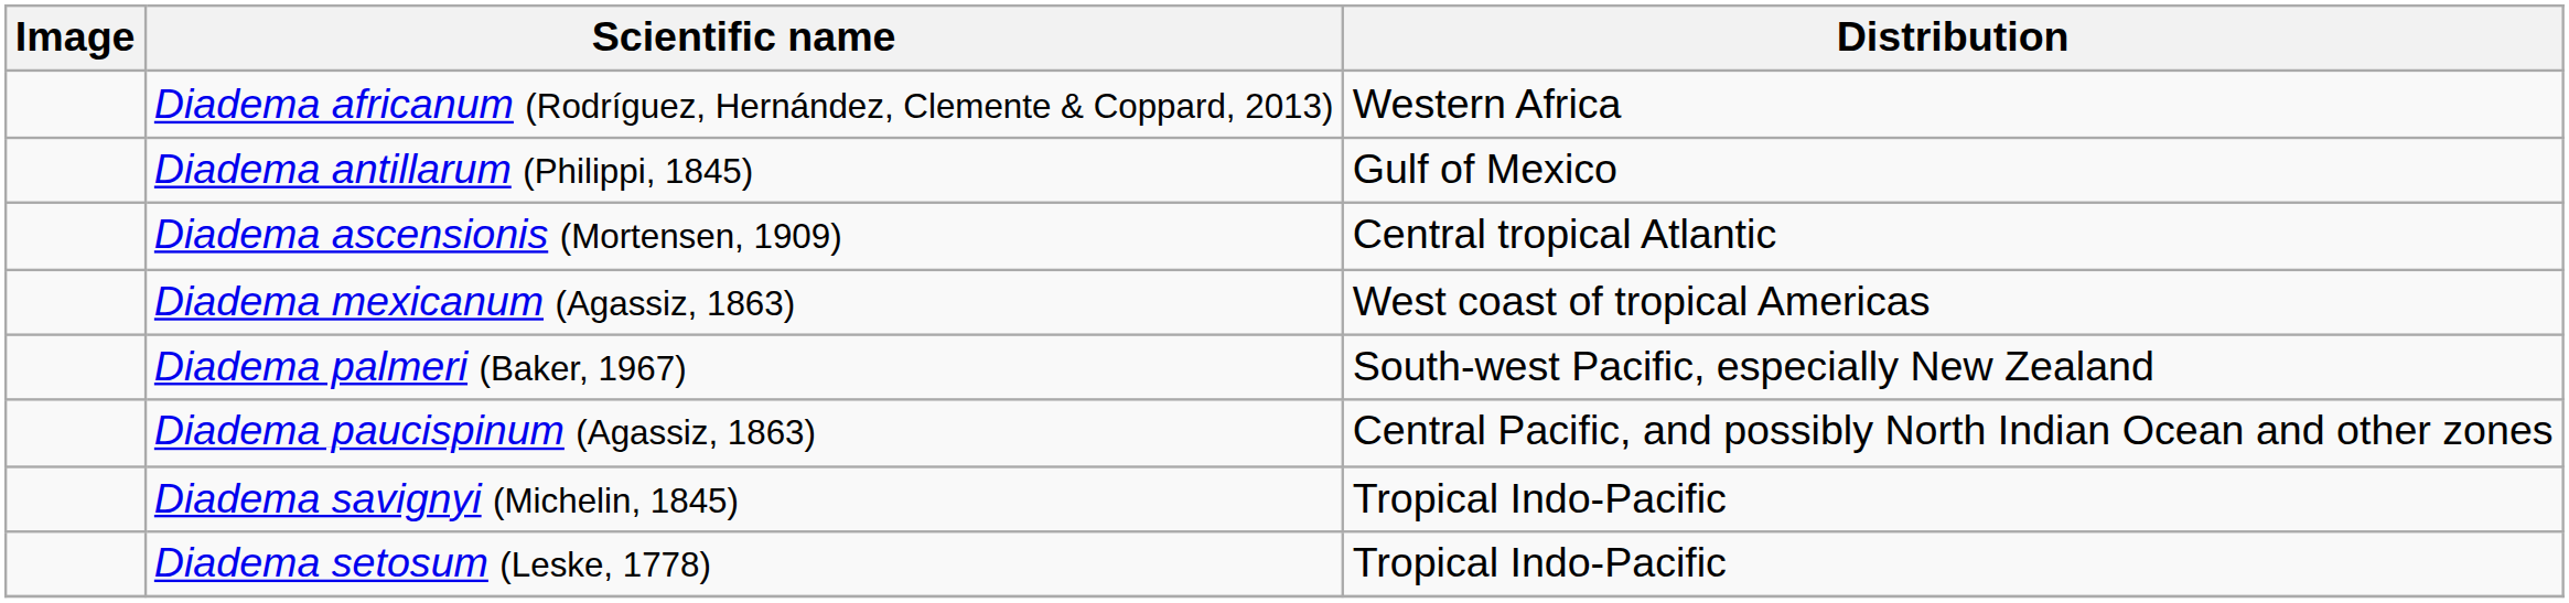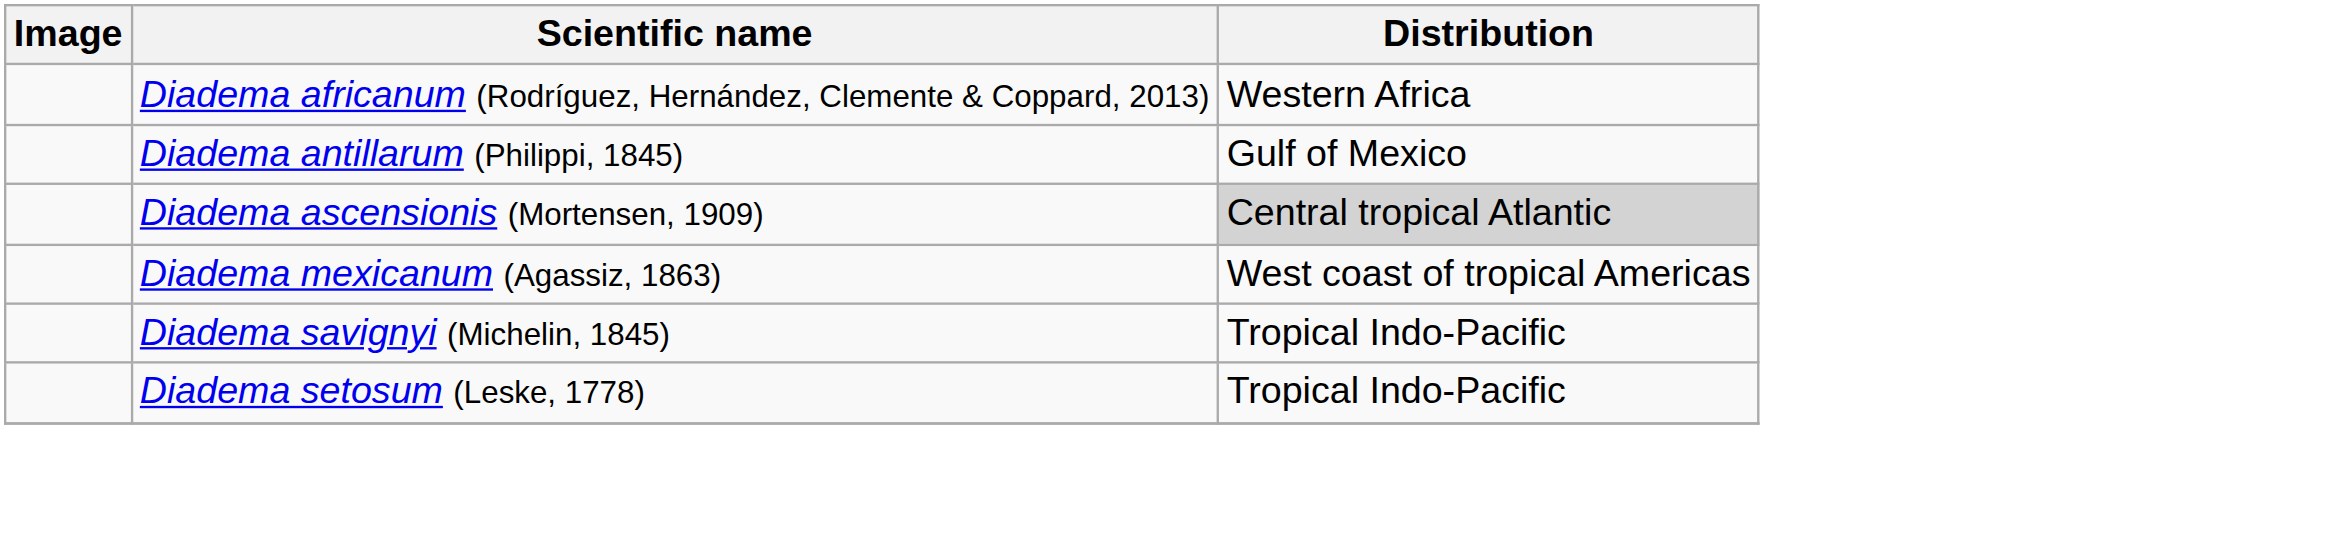 <table class="wikitable">
 <tr>
 <th>Image</th>
 <th>Scientific name</th>
 <th>Distribution</th>
 </tr>
 <tr>
 <td></td>
 <td><em><a href='#'>Diadema africanum</a></em> <small>(Rodríguez, Hernández, Clemente & Coppard, 2013)</small></td>
 <td>Western Africa</td>
 </tr>
 <tr>
 <td></td>
 <td><em><a href='#'>Diadema antillarum</a></em> <small>(Philippi, 1845)</small></td>
 <td>Gulf of Mexico</td>
 </tr>
 <tr>
 <td></td>
 <td><em><a href='#'>Diadema ascensionis</a></em> <small>(Mortensen, 1909)</small></td>
-<td>Central tropical Atlantic</td>
+<td style="background: lightgrey;">Central tropical Atlantic</td>
 </tr>
 <tr>
 <td></td>
 <td><em><a href='#'>Diadema mexicanum</a></em> <small>(Agassiz, 1863)</small></td>
 <td>West coast of tropical Americas</td>
-</tr>
-<tr>
-<td></td>
-<td><em><a href='#'>Diadema palmeri</a></em> <small>(Baker, 1967)</small></td>
-<td>South-west Pacific, especially New Zealand</td>
-</tr>
-<tr>
-<td></td>
-<td><em><a href='#'>Diadema paucispinum</a></em> <small>(Agassiz, 1863)</small></td>
-<td>Central Pacific, and possibly North Indian Ocean and other zones</td>
 </tr>
 <tr>
 <td></td>
 <td><em><a href='#'>Diadema savignyi</a></em> <small>(Michelin, 1845)</small></td>
 <td>Tropical Indo-Pacific</td>
 </tr>
 <tr>
 <td></td>
 <td><em><a href='#'>Diadema setosum</a></em> <small>(Leske, 1778)</small></td>
 <td>Tropical Indo-Pacific</td>
 </tr>
 <tr>
 </tr>
 </table>
